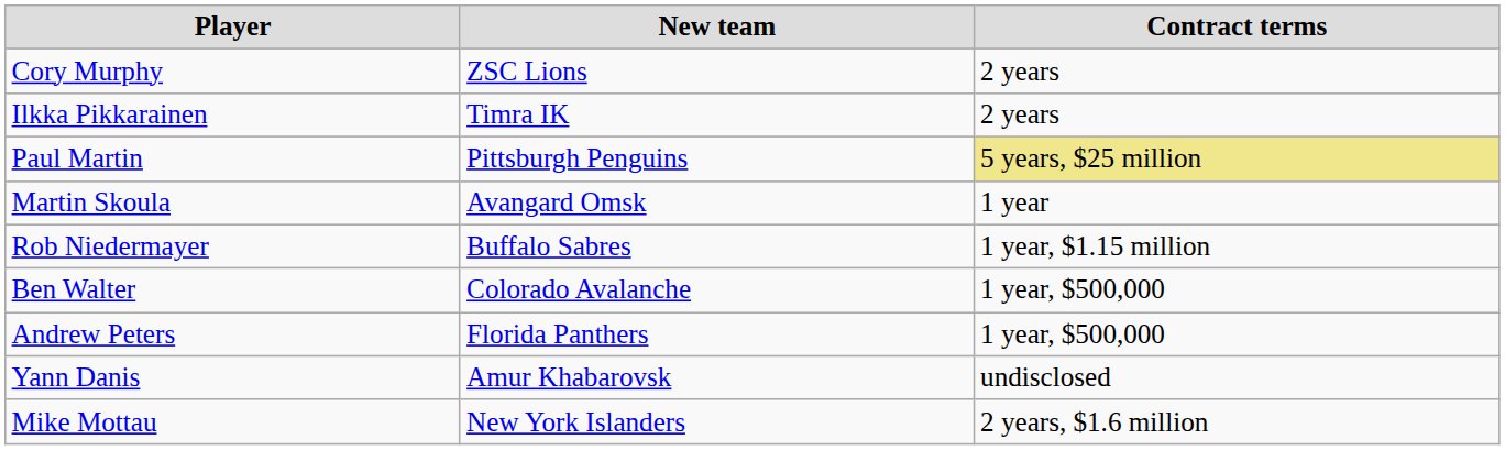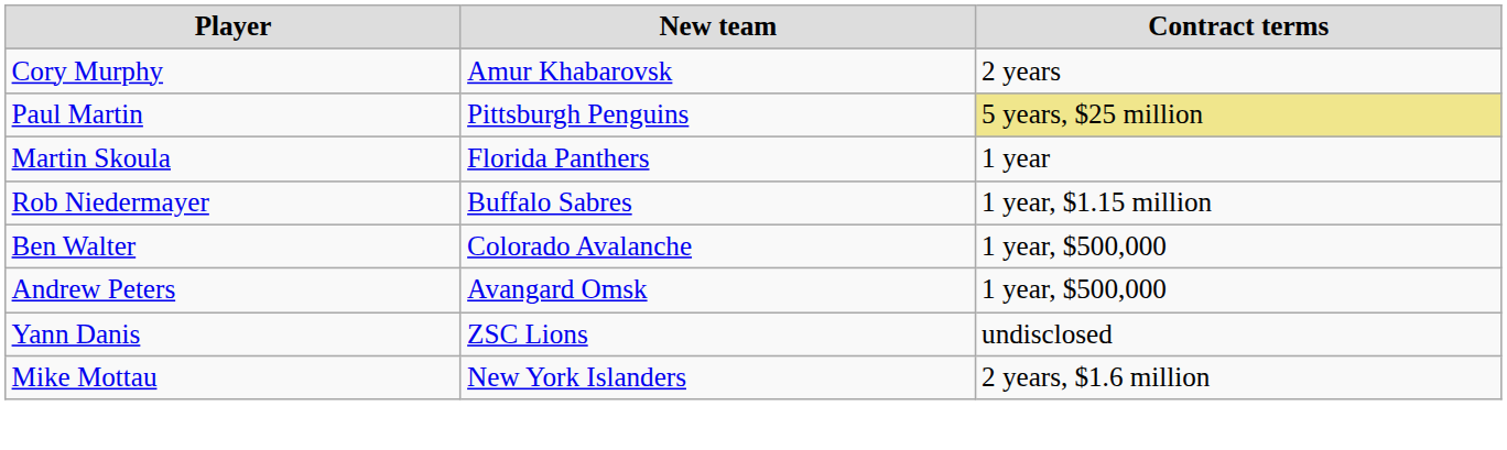 <table class="wikitable" width=98%>
 <tr align="center" bgcolor="#dddddd">
 <td><strong>Player</strong></td>
 <td><strong>New team</strong></td>
 <td><strong>Contract terms</strong></td>
 </tr>
 <tr>
 <td><a href='#'>Cory Murphy</a></td>
-<td><a href='#'>ZSC Lions</a></td>
-<td>2 years</td>
-</tr>
-<tr>
-<td><a href='#'>Ilkka Pikkarainen</a></td>
-<td><a href='#'>Timra IK</a></td>
+<td><a href='#'>Amur Khabarovsk</a></td>
 <td>2 years</td>
 </tr>
 <tr>
 <td><a href='#'>Paul Martin</a></td>
 <td><a href='#'>Pittsburgh Penguins</a></td>
 <td style="background: khaki;">5 years, $25 million</td>
 </tr>
 <tr>
 <td><a href='#'>Martin Skoula</a></td>
-<td><a href='#'>Avangard Omsk</a></td>
+<td><a href='#'>Florida Panthers</a></td>
 <td>1 year</td>
 </tr>
 <tr>
 <td><a href='#'>Rob Niedermayer</a></td>
 <td><a href='#'>Buffalo Sabres</a></td>
 <td>1 year, $1.15 million</td>
 </tr>
 <tr>
 <td><a href='#'>Ben Walter</a></td>
 <td><a href='#'>Colorado Avalanche</a></td>
 <td>1 year, $500,000</td>
 </tr>
 <tr>
 <td><a href='#'>Andrew Peters</a></td>
-<td><a href='#'>Florida Panthers</a></td>
+<td><a href='#'>Avangard Omsk</a></td>
 <td>1 year, $500,000</td>
 </tr>
 <tr>
 <td><a href='#'>Yann Danis</a></td>
-<td><a href='#'>Amur Khabarovsk</a></td>
+<td><a href='#'>ZSC Lions</a></td>
 <td>undisclosed</td>
 </tr>
 <tr>
 <td><a href='#'>Mike Mottau</a></td>
 <td><a href='#'>New York Islanders</a></td>
 <td>2 years, $1.6 million</td>
 </tr>
 </table>
